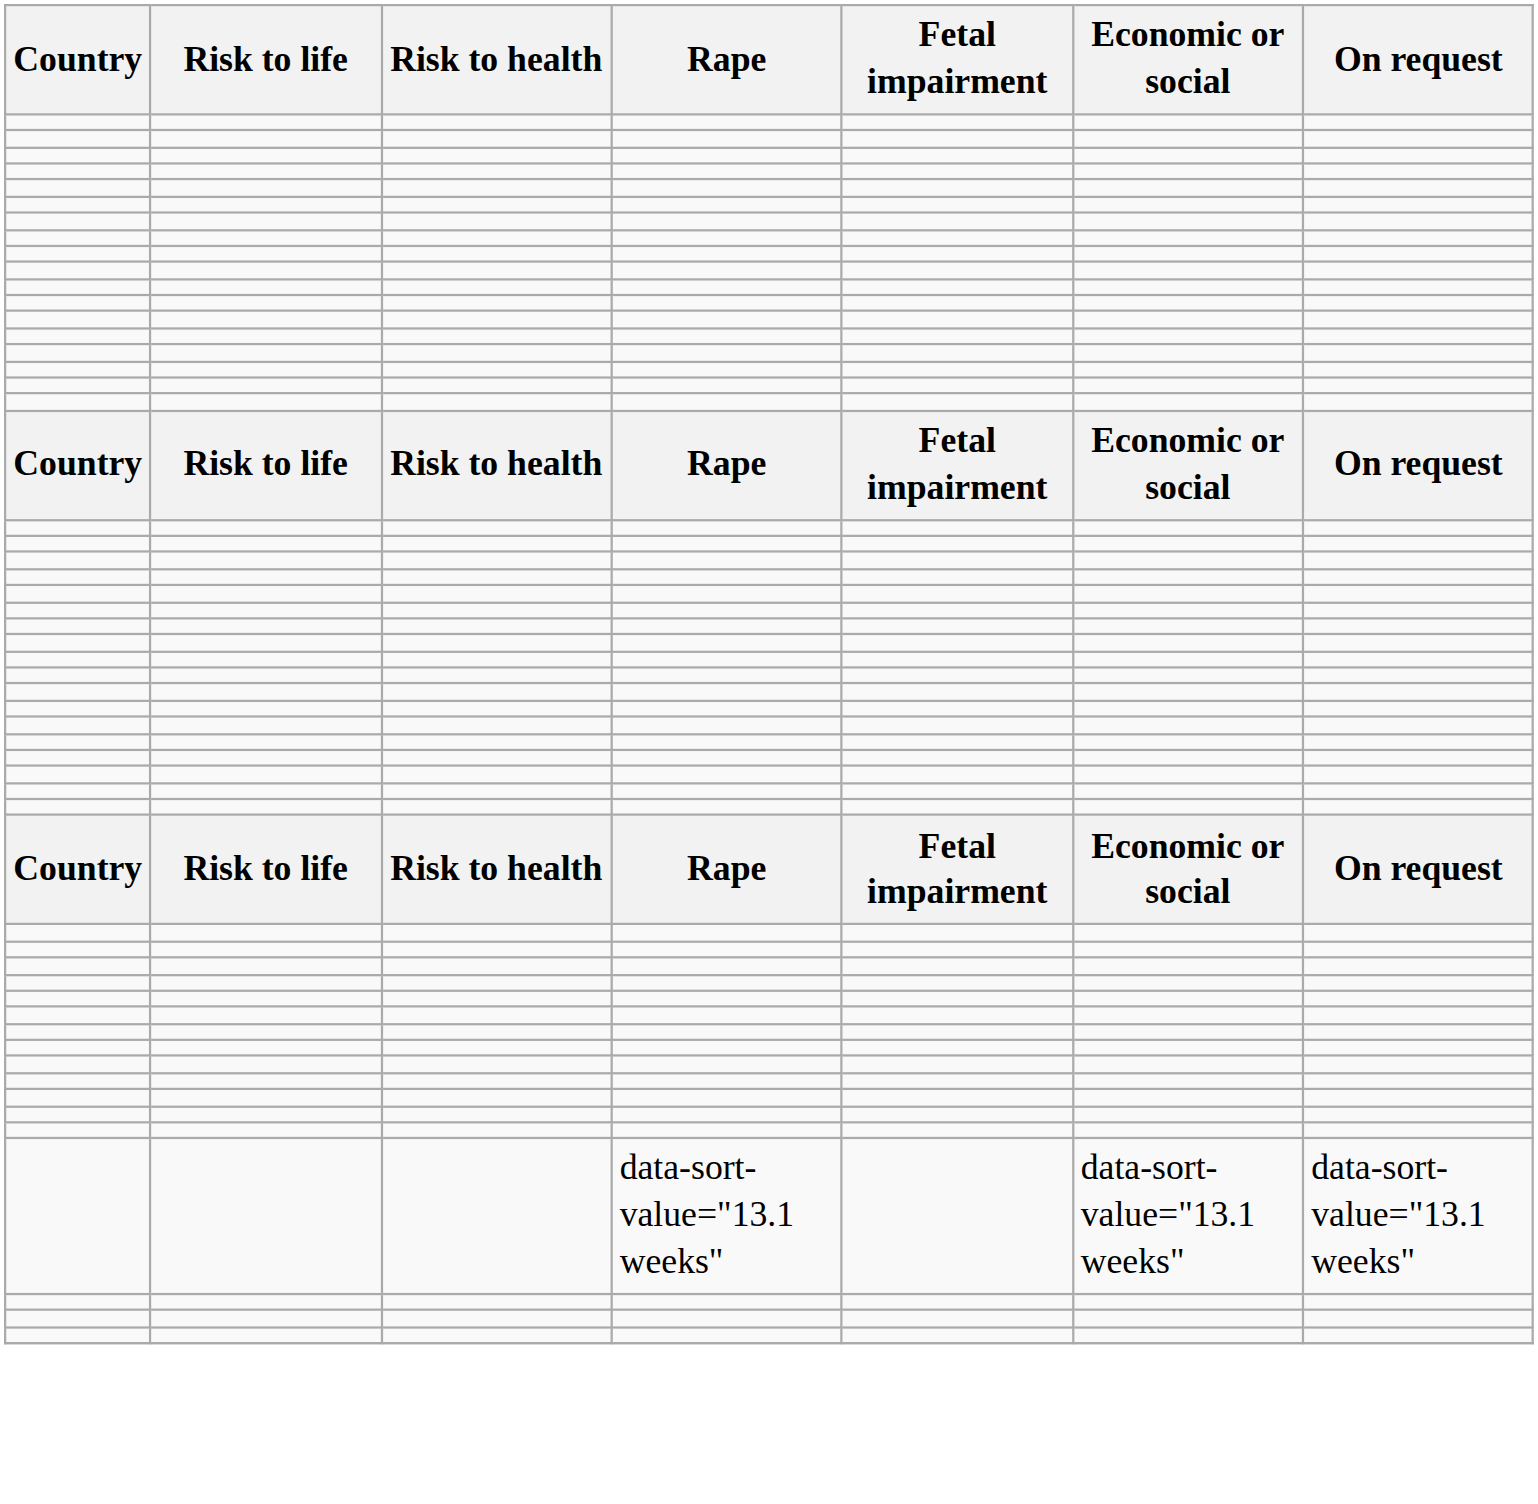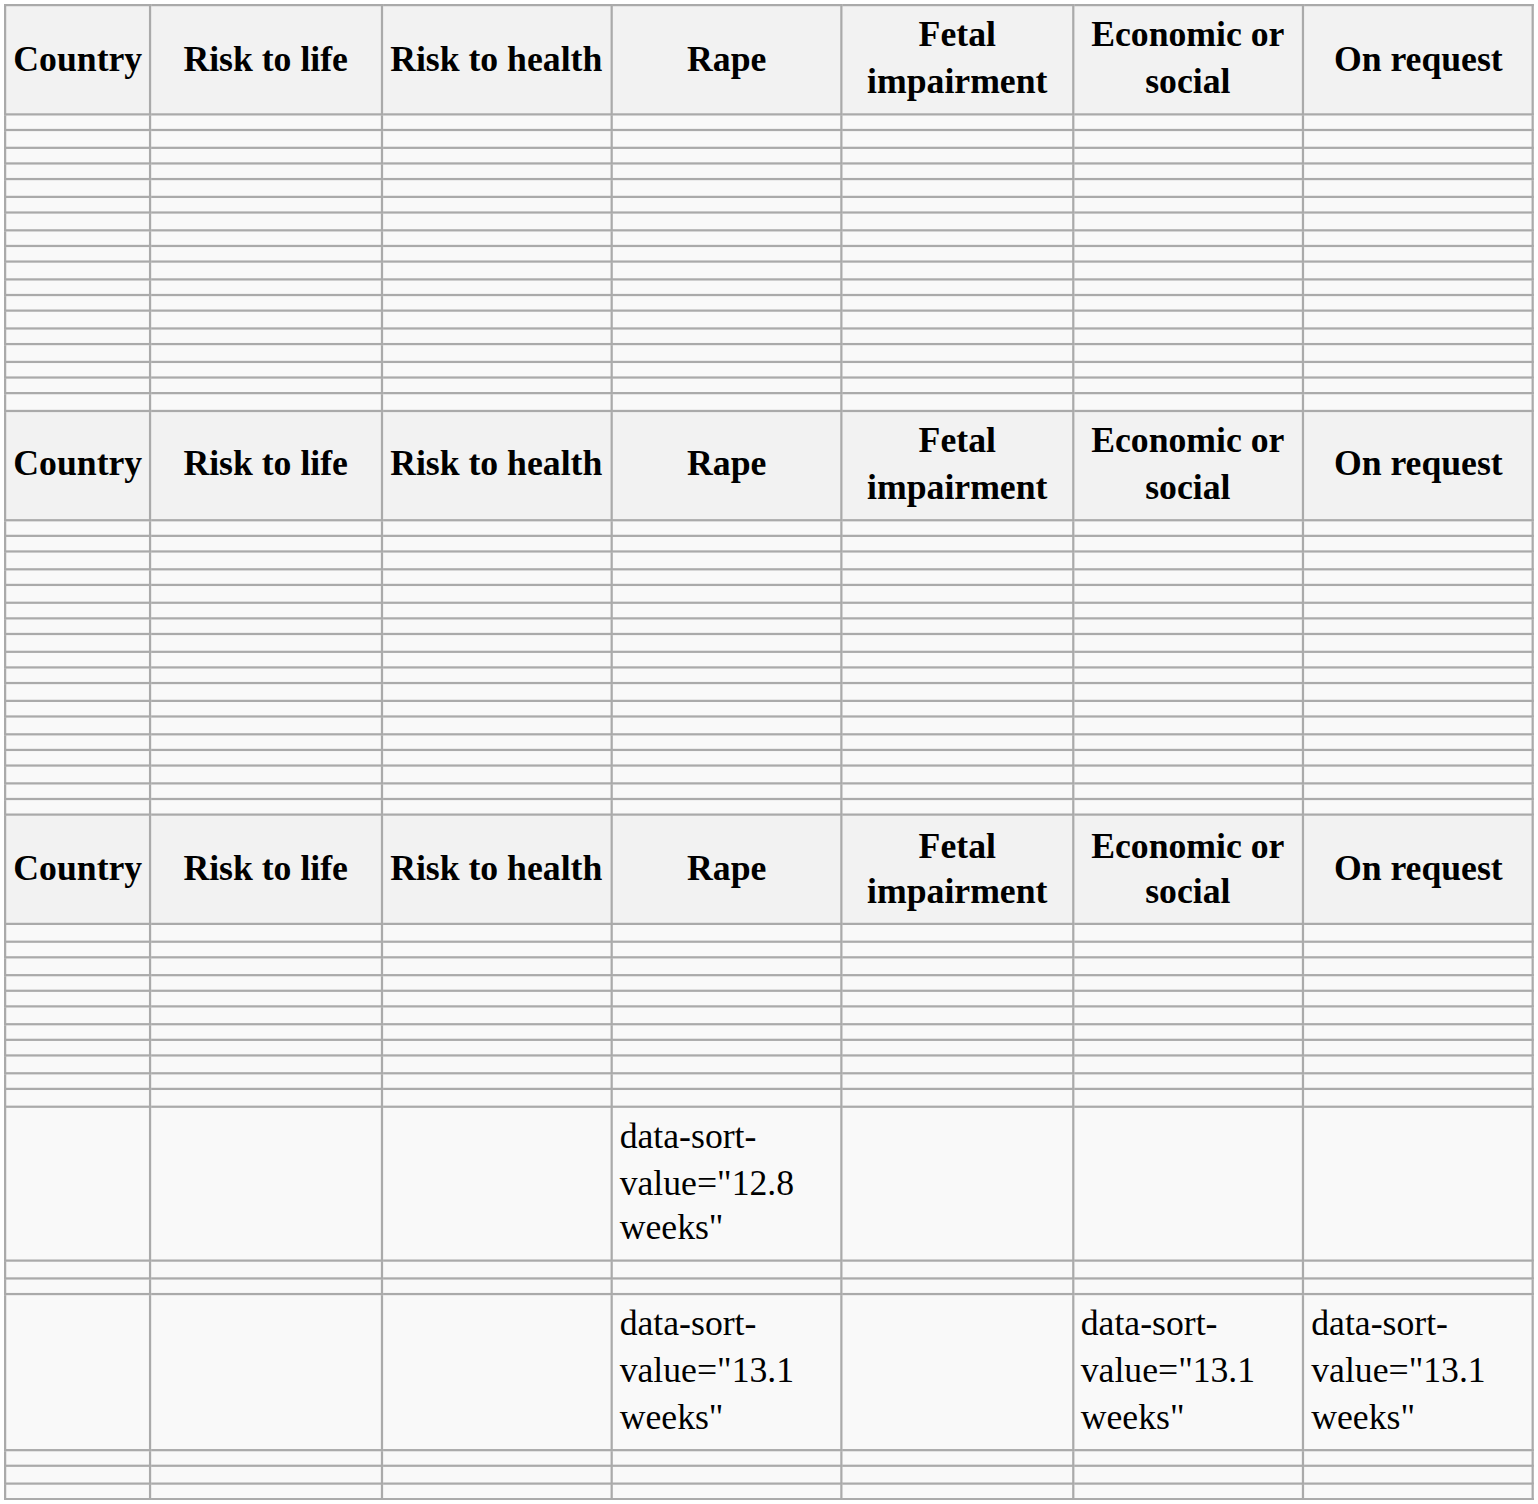 <table class="wikitable sortable collapsible" style=line-height:1.3>
 <tr>
 <th>Country</th>
 <th style=width:6em>Risk to life</th>
 <th style=width:6em>Risk to health</th>
 <th style=width:6em>Rape</th>
 <th style=width:6em>Fetal impairment</th>
 <th style=width:6em>Economic or social</th>
 <th style=width:6em>On request</th>
 </tr>
 <tr>
 <td></td>
 <td></td>
 <td></td>
 <td></td>
 <td></td>
 <td></td>
 <td></td>
 </tr>
 <tr>
 <td></td>
 <td></td>
 <td></td>
 <td></td>
 <td></td>
 <td></td>
 <td></td>
 </tr>
 <tr>
 <td></td>
 <td></td>
 <td></td>
 <td></td>
 <td></td>
 <td></td>
 <td></td>
 </tr>
 <tr>
 <td></td>
 <td></td>
 <td></td>
 <td></td>
 <td></td>
 <td></td>
 <td></td>
 </tr>
 <tr>
 <td></td>
 <td></td>
 <td></td>
 <td></td>
 <td></td>
 <td></td>
 <td></td>
 </tr>
 <tr>
 <td></td>
 <td></td>
 <td></td>
 <td></td>
 <td></td>
 <td></td>
 <td></td>
 </tr>
 <tr>
 <td></td>
 <td></td>
 <td></td>
 <td></td>
 <td></td>
 <td></td>
 <td></td>
 </tr>
 <tr>
 <td></td>
 <td></td>
 <td></td>
 <td></td>
 <td></td>
 <td></td>
 <td></td>
 </tr>
 <tr>
 <td></td>
 <td></td>
 <td></td>
 <td></td>
 <td></td>
 <td></td>
 <td></td>
 </tr>
 <tr>
 <td></td>
 <td></td>
 <td></td>
 <td></td>
 <td></td>
 <td></td>
 <td></td>
 </tr>
 <tr>
 <td></td>
 <td></td>
 <td></td>
 <td></td>
 <td></td>
 <td></td>
 <td></td>
 </tr>
 <tr>
 <td></td>
 <td></td>
 <td></td>
 <td></td>
 <td></td>
 <td></td>
 <td></td>
 </tr>
 <tr>
 <td></td>
 <td></td>
 <td></td>
 <td></td>
 <td></td>
 <td></td>
 <td></td>
 </tr>
 <tr>
 <td></td>
 <td></td>
 <td></td>
 <td></td>
 <td></td>
 <td></td>
 <td></td>
 </tr>
 <tr>
 <td></td>
 <td></td>
 <td></td>
 <td></td>
 <td></td>
 <td></td>
 <td></td>
 </tr>
 <tr>
 <td></td>
 <td></td>
 <td></td>
 <td></td>
 <td></td>
 <td></td>
 <td></td>
 </tr>
 <tr>
 <td></td>
 <td></td>
 <td></td>
 <td></td>
 <td></td>
 <td></td>
 <td></td>
 </tr>
 <tr>
 <td></td>
 <td></td>
 <td></td>
 <td></td>
 <td></td>
 <td></td>
 <td></td>
 </tr>
 <tr>
 <th>Country</th>
 <th style=width:6em>Risk to life</th>
 <th style=width:6em>Risk to health</th>
 <th style=width:6em>Rape</th>
 <th style=width:6em>Fetal impairment</th>
 <th style=width:6em>Economic or social</th>
 <th style=width:6em>On request</th>
 </tr>
 <tr>
 <td></td>
 <td></td>
 <td></td>
 <td></td>
 <td></td>
 <td></td>
 <td></td>
 </tr>
 <tr>
 <td></td>
 <td></td>
 <td></td>
 <td></td>
 <td></td>
 <td></td>
 <td></td>
 </tr>
 <tr>
 <td></td>
 <td></td>
 <td></td>
 <td></td>
 <td></td>
 <td></td>
 <td></td>
 </tr>
 <tr>
 <td></td>
 <td></td>
 <td></td>
 <td></td>
 <td></td>
 <td></td>
 <td></td>
 </tr>
 <tr>
 <td></td>
 <td></td>
 <td></td>
 <td></td>
 <td></td>
 <td></td>
 <td></td>
 </tr>
 <tr>
 <td></td>
 <td></td>
 <td></td>
 <td></td>
 <td></td>
 <td></td>
 <td></td>
 </tr>
 <tr>
 <td></td>
 <td></td>
 <td></td>
 <td></td>
 <td></td>
 <td></td>
 <td></td>
 </tr>
 <tr>
 <td></td>
 <td></td>
 <td></td>
 <td></td>
 <td></td>
 <td></td>
 <td></td>
 </tr>
 <tr>
 <td></td>
 <td></td>
 <td></td>
 <td></td>
 <td></td>
 <td></td>
 <td></td>
 </tr>
 <tr>
 <td></td>
 <td></td>
 <td></td>
 <td></td>
 <td></td>
 <td></td>
 <td></td>
 </tr>
 <tr>
 <td></td>
 <td></td>
 <td></td>
 <td></td>
 <td></td>
 <td></td>
 <td></td>
 </tr>
 <tr>
 <td></td>
 <td></td>
 <td></td>
 <td></td>
 <td></td>
 <td></td>
 <td></td>
 </tr>
 <tr>
 <td></td>
 <td></td>
 <td></td>
 <td></td>
 <td></td>
 <td></td>
 <td></td>
 </tr>
 <tr>
 <td></td>
 <td></td>
 <td></td>
 <td></td>
 <td></td>
 <td></td>
 <td></td>
 </tr>
 <tr>
 <td></td>
 <td></td>
 <td></td>
 <td></td>
 <td></td>
 <td></td>
 <td></td>
 </tr>
 <tr>
 <td></td>
 <td></td>
 <td></td>
 <td></td>
 <td></td>
 <td></td>
 <td></td>
 </tr>
 <tr>
 <td></td>
 <td></td>
 <td></td>
 <td></td>
 <td></td>
 <td></td>
 <td></td>
 </tr>
 <tr>
 <td></td>
 <td></td>
 <td></td>
 <td></td>
 <td></td>
 <td></td>
 <td></td>
 </tr>
 <tr>
 <th>Country</th>
 <th style=width:6em>Risk to life</th>
 <th style=width:6em>Risk to health</th>
 <th style=width:6em>Rape</th>
 <th style=width:6em>Fetal impairment</th>
 <th style=width:6em>Economic or social</th>
 <th style=width:6em>On request</th>
 </tr>
 <tr>
 <td></td>
 <td></td>
 <td></td>
 <td></td>
 <td></td>
 <td></td>
 <td></td>
 </tr>
 <tr>
 <td></td>
 <td></td>
 <td></td>
 <td></td>
 <td></td>
 <td></td>
 <td></td>
 </tr>
 <tr>
 <td></td>
 <td></td>
 <td></td>
 <td></td>
 <td></td>
 <td></td>
 <td></td>
 </tr>
 <tr>
 <td></td>
 <td></td>
 <td></td>
 <td></td>
 <td></td>
 <td></td>
 <td></td>
 </tr>
 <tr>
 <td></td>
 <td></td>
 <td></td>
 <td></td>
 <td></td>
 <td></td>
 <td></td>
 </tr>
 <tr>
 <td></td>
 <td></td>
 <td></td>
 <td></td>
 <td></td>
 <td></td>
 <td></td>
 </tr>
 <tr>
 <td></td>
 <td></td>
 <td></td>
 <td></td>
 <td></td>
 <td></td>
 <td></td>
 </tr>
 <tr>
 <td></td>
 <td></td>
 <td></td>
 <td></td>
 <td></td>
 <td></td>
 <td></td>
 </tr>
 <tr>
 <td></td>
 <td></td>
 <td></td>
 <td></td>
 <td></td>
 <td></td>
 <td></td>
 </tr>
 <tr>
 <td></td>
 <td></td>
 <td></td>
 <td></td>
 <td></td>
 <td></td>
 <td></td>
 </tr>
 <tr>
 <td></td>
 <td></td>
 <td></td>
 <td></td>
 <td></td>
 <td></td>
 <td></td>
 </tr>
 <tr>
 <td></td>
 <td></td>
 <td></td>
+<td>data-sort-value="12.8 weeks" </td>
+<td></td>
+<td></td>
+<td></td>
+</tr>
+<tr>
+<td></td>
+<td></td>
+<td></td>
 <td></td>
 <td></td>
 <td></td>
 <td></td>
 </tr>
 <tr>
 <td></td>
 <td></td>
 <td></td>
 <td></td>
 <td></td>
 <td></td>
 <td></td>
 </tr>
 <tr>
 <td></td>
 <td></td>
 <td></td>
 <td>data-sort-value="13.1 weeks" </td>
 <td></td>
 <td>data-sort-value="13.1 weeks" </td>
 <td>data-sort-value="13.1 weeks" </td>
 </tr>
 <tr>
 <td></td>
 <td></td>
 <td></td>
 <td></td>
 <td></td>
 <td></td>
 <td></td>
 </tr>
 <tr>
 <td></td>
 <td></td>
 <td></td>
 <td></td>
 <td></td>
 <td></td>
 <td></td>
 </tr>
 <tr>
 <td></td>
 <td></td>
 <td></td>
 <td></td>
 <td></td>
 <td></td>
 <td></td>
 </tr>
 <tr class=sortbottom>
 </tr>
 </table>
